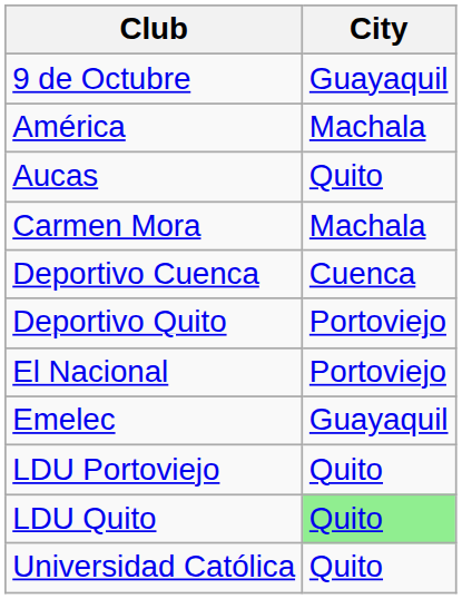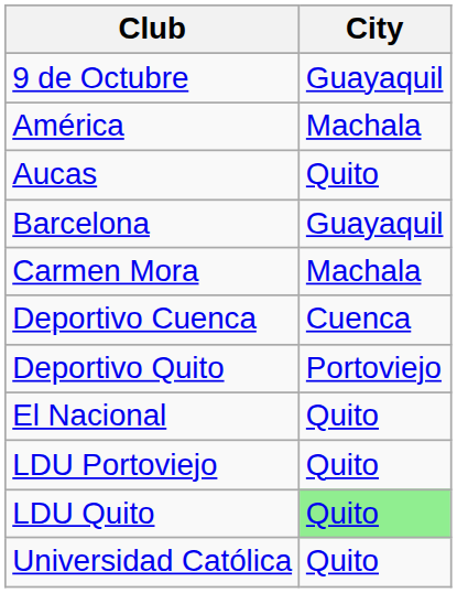 <table class="wikitable sortable">
 <tr>
 <th>Club</th>
 <th>City</th>
 </tr>
 <tr>
 <td><a href='#'>9 de Octubre</a></td>
 <td><a href='#'>Guayaquil</a></td>
 </tr>
 <tr>
 <td><a href='#'>América</a></td>
 <td><a href='#'>Machala</a></td>
 </tr>
 <tr>
 <td><a href='#'>Aucas</a></td>
 <td><a href='#'>Quito</a></td>
 </tr>
 <tr>
+<td><a href='#'>Barcelona</a></td>
+<td><a href='#'>Guayaquil</a></td>
+</tr>
+<tr>
 <td><a href='#'>Carmen Mora</a></td>
 <td><a href='#'>Machala</a></td>
 </tr>
 <tr>
 <td><a href='#'>Deportivo Cuenca</a></td>
 <td><a href='#'>Cuenca</a></td>
 </tr>
 <tr>
 <td><a href='#'>Deportivo Quito</a></td>
 <td><a href='#'>Portoviejo</a></td>
 </tr>
 <tr>
 <td><a href='#'>El Nacional</a></td>
-<td><a href='#'>Portoviejo</a></td>
-</tr>
-<tr>
-<td><a href='#'>Emelec</a></td>
-<td><a href='#'>Guayaquil</a></td>
+<td><a href='#'>Quito</a></td>
 </tr>
 <tr>
 <td><a href='#'>LDU Portoviejo</a></td>
 <td><a href='#'>Quito</a></td>
 </tr>
 <tr>
 <td><a href='#'>LDU Quito</a></td>
 <td style="background: lightgreen;"><a href='#'>Quito</a></td>
 </tr>
 <tr>
 <td><a href='#'>Universidad Católica</a></td>
 <td><a href='#'>Quito</a></td>
 </tr>
 </table>
